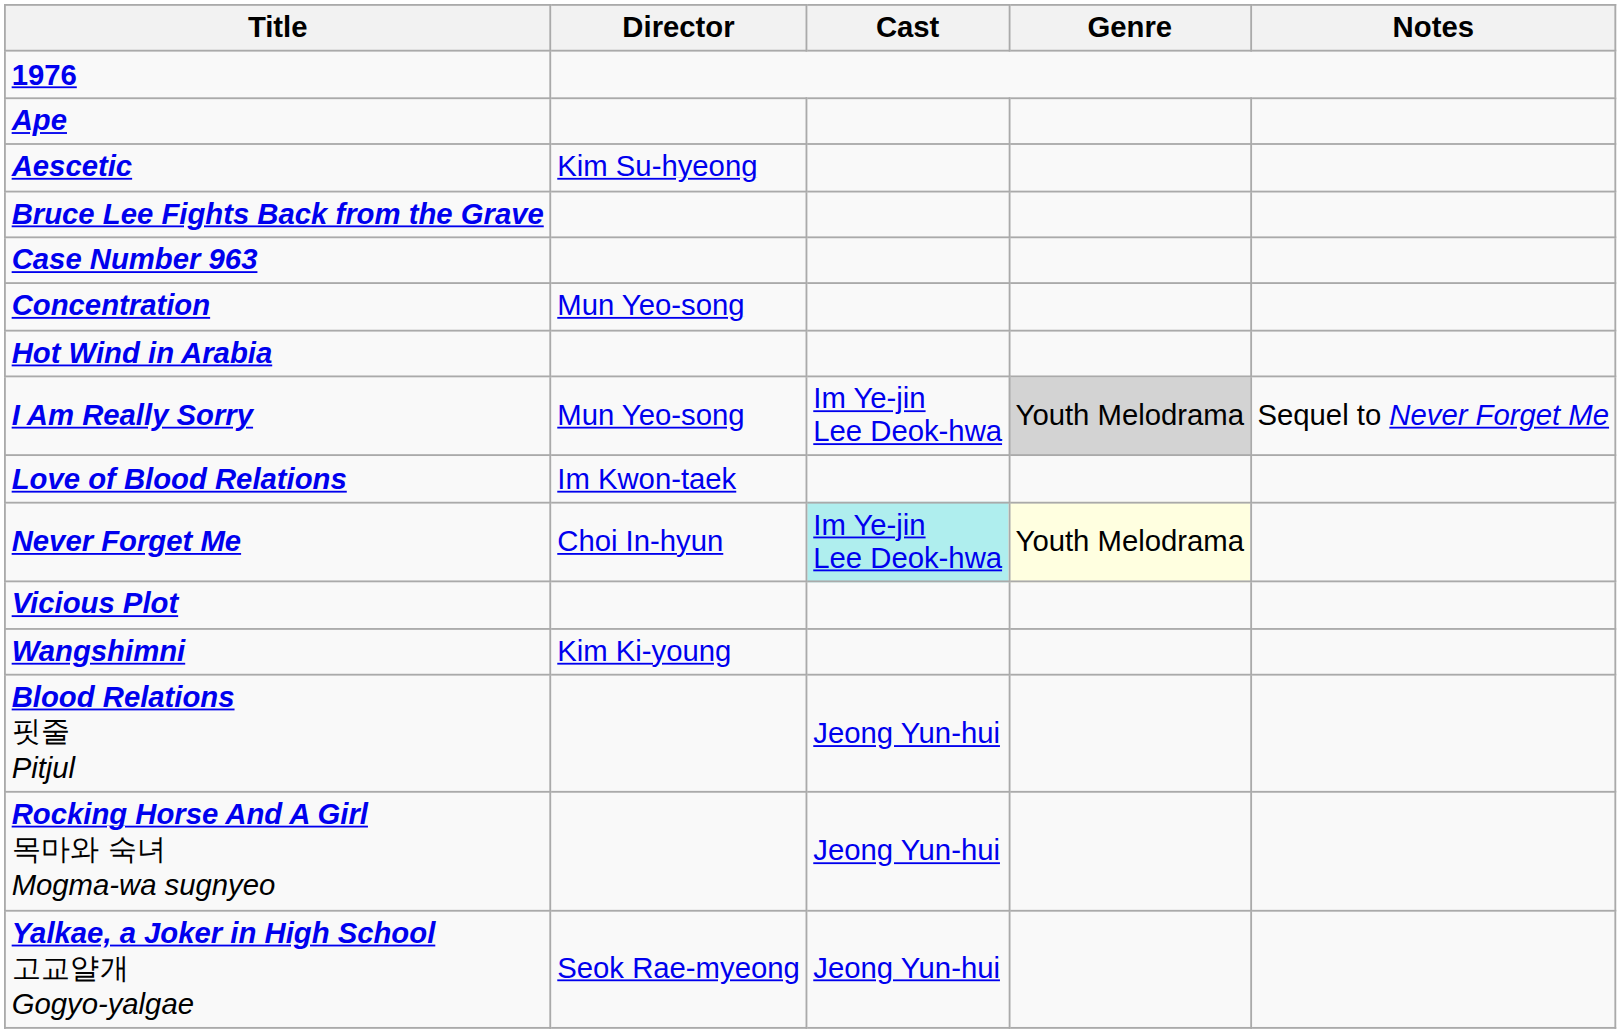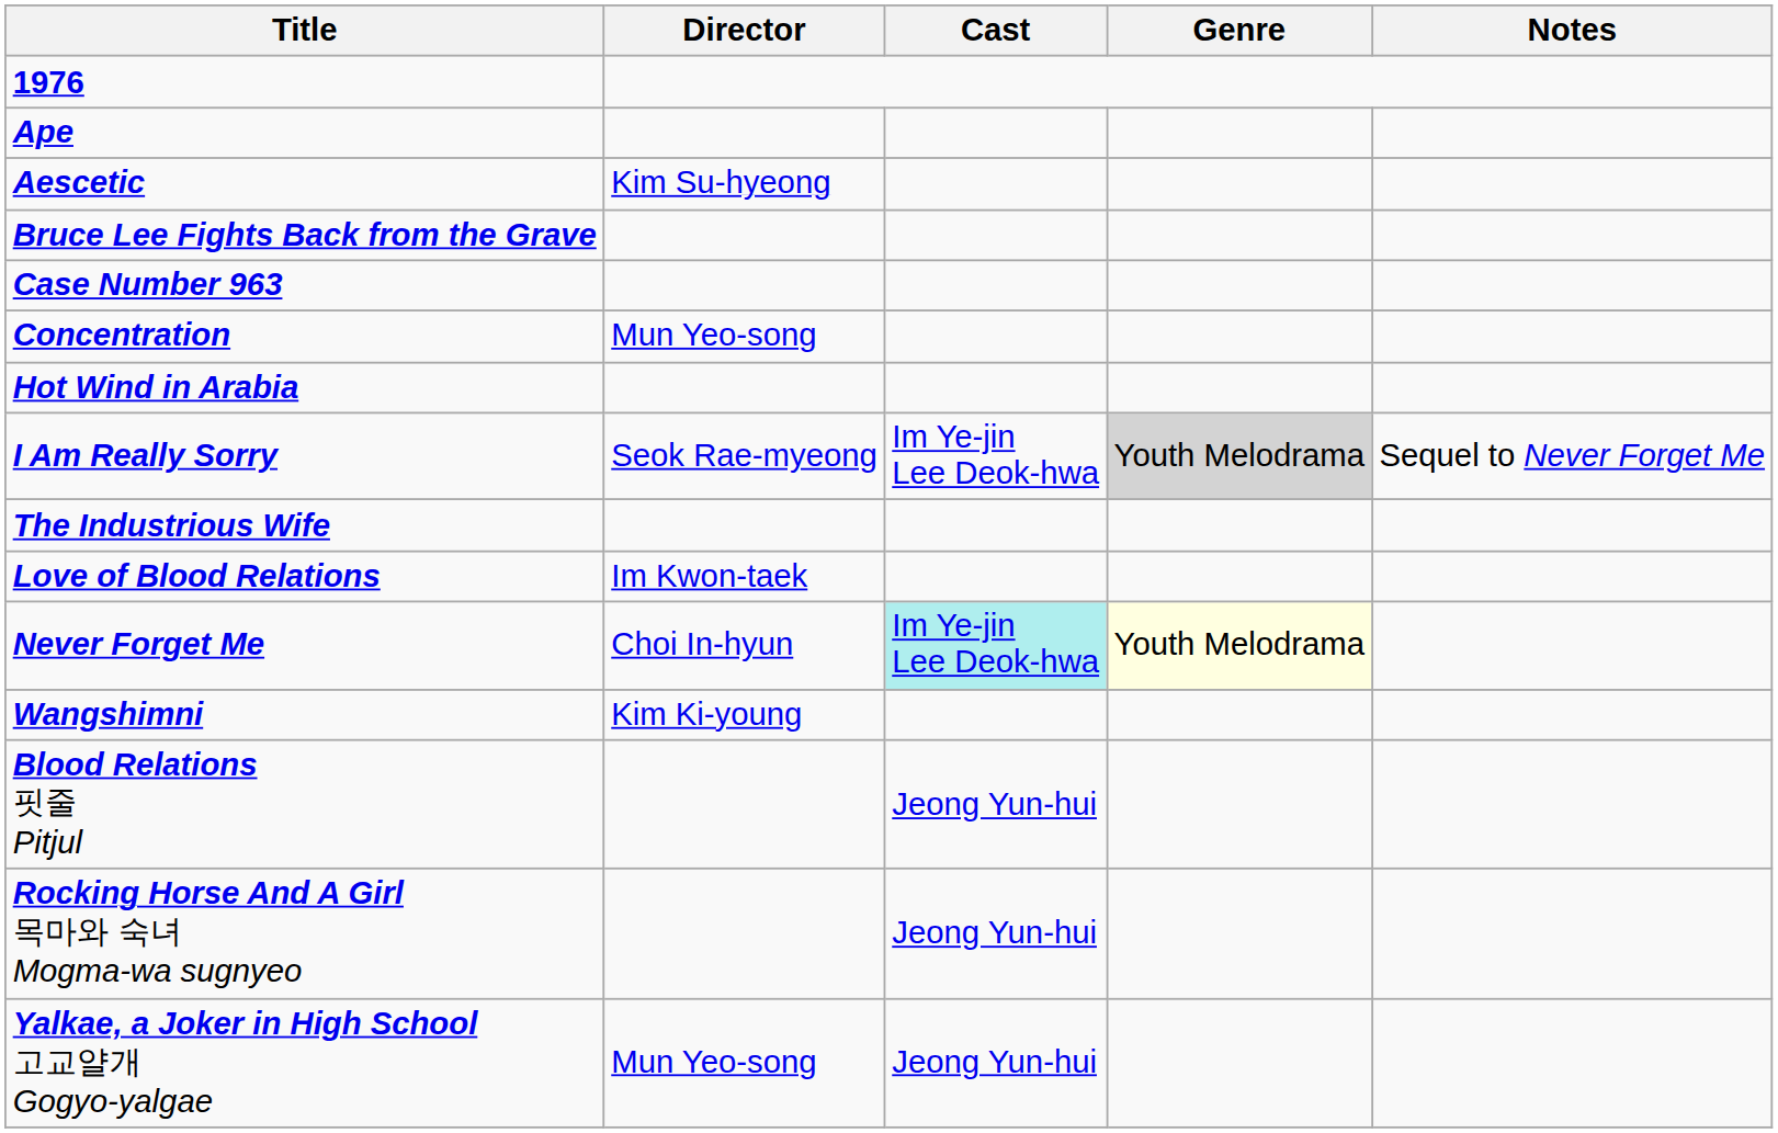 <table class="wikitable">
 <tr>
 <th>Title</th>
 <th>Director</th>
 <th>Cast</th>
 <th>Genre</th>
 <th>Notes</th>
 </tr>
 <tr>
 <td><strong><a href='#'>1976</a></strong></td>
 </tr>
 <tr>
 <td><strong><em><a href='#'>Ape</a></em></strong></td>
 <td></td>
 <td></td>
 <td></td>
 <td></td>
 </tr>
 <tr>
 <td><strong><em><a href='#'>Aescetic</a></em></strong></td>
 <td><a href='#'>Kim Su-hyeong</a></td>
 <td></td>
 <td></td>
 <td></td>
 </tr>
 <tr>
 <td><strong><em><a href='#'>Bruce Lee Fights Back from the Grave</a></em></strong></td>
 <td></td>
 <td></td>
 <td></td>
 <td></td>
 </tr>
 <tr>
 <td><strong><em><a href='#'>Case Number 963</a></em></strong></td>
 <td></td>
 <td></td>
 <td></td>
 <td></td>
 </tr>
 <tr>
 <td><strong><em><a href='#'>Concentration</a></em></strong></td>
 <td><a href='#'>Mun Yeo-song</a></td>
 <td></td>
 <td></td>
 <td></td>
 </tr>
 <tr>
 <td><strong><em><a href='#'>Hot Wind in Arabia</a></em></strong></td>
 <td></td>
 <td></td>
 <td></td>
 <td></td>
 </tr>
 <tr>
 <td><strong><em><a href='#'>I Am Really Sorry</a></em></strong></td>
-<td><a href='#'>Mun Yeo-song</a></td>
+<td><a href='#'>Seok Rae-myeong</a></td>
 <td><a href='#'>Im Ye-jin</a><br><a href='#'>Lee Deok-hwa</a></td>
 <td style="background: lightgrey;">Youth Melodrama</td>
 <td>Sequel to <em><a href='#'>Never Forget Me</a></em></td>
+</tr>
+<tr>
+<td><strong><em><a href='#'>The Industrious Wife</a></em></strong></td>
+<td></td>
+<td></td>
+<td></td>
+<td></td>
 </tr>
 <tr>
 <td><strong><em><a href='#'>Love of Blood Relations</a></em></strong></td>
 <td><a href='#'>Im Kwon-taek</a></td>
 <td></td>
 <td></td>
 <td></td>
 </tr>
 <tr>
 <td><strong><em><a href='#'>Never Forget Me</a></em></strong></td>
 <td><a href='#'>Choi In-hyun</a></td>
 <td style="background: paleturquoise;"><a href='#'>Im Ye-jin</a><br><a href='#'>Lee Deok-hwa</a></td>
 <td style="background: lightyellow;">Youth Melodrama</td>
-<td></td>
-</tr>
-<tr>
-<td><strong><em><a href='#'>Vicious Plot</a></em></strong></td>
-<td></td>
-<td></td>
-<td></td>
 <td></td>
 </tr>
 <tr>
 <td><strong><em><a href='#'>Wangshimni</a></em></strong></td>
 <td><a href='#'>Kim Ki-young</a></td>
 <td></td>
 <td></td>
 <td></td>
 </tr>
 <tr>
 <td><strong><em><a href='#'>Blood Relations</a></em></strong><br>핏줄<br><em>Pitjul</em></td>
 <td></td>
 <td><a href='#'>Jeong Yun-hui</a></td>
 <td></td>
 <td></td>
 </tr>
 <tr>
 <td><strong><em><a href='#'>Rocking Horse And A Girl</a></em></strong><br>목마와 숙녀<br><em>Mogma-wa sugnyeo</em></td>
 <td></td>
 <td><a href='#'>Jeong Yun-hui</a></td>
 <td></td>
 <td></td>
 </tr>
 <tr>
 <td><strong><em><a href='#'>Yalkae, a Joker in High School</a></em></strong><br>고교얄개<br><em>Gogyo-yalgae</em></td>
-<td><a href='#'>Seok Rae-myeong</a></td>
+<td><a href='#'>Mun Yeo-song</a></td>
 <td><a href='#'>Jeong Yun-hui</a></td>
 <td></td>
 <td></td>
 </tr>
 </table>
